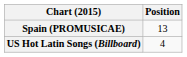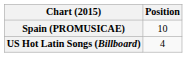 <table class="wikitable plainrowheaders" style="text-align:center">
 <tr>
 <th>Chart (2015)</th>
 <th>Position</th>
 </tr>
 <tr>
 <th scope="row">Spain (PROMUSICAE)</th>
-<td>13</td>
+<td>10</td>
 </tr>
 <tr>
 <th scope="row">US Hot Latin Songs (<em>Billboard</em>)</th>
 <td align="center">4</td>
 </tr>
 </table>
